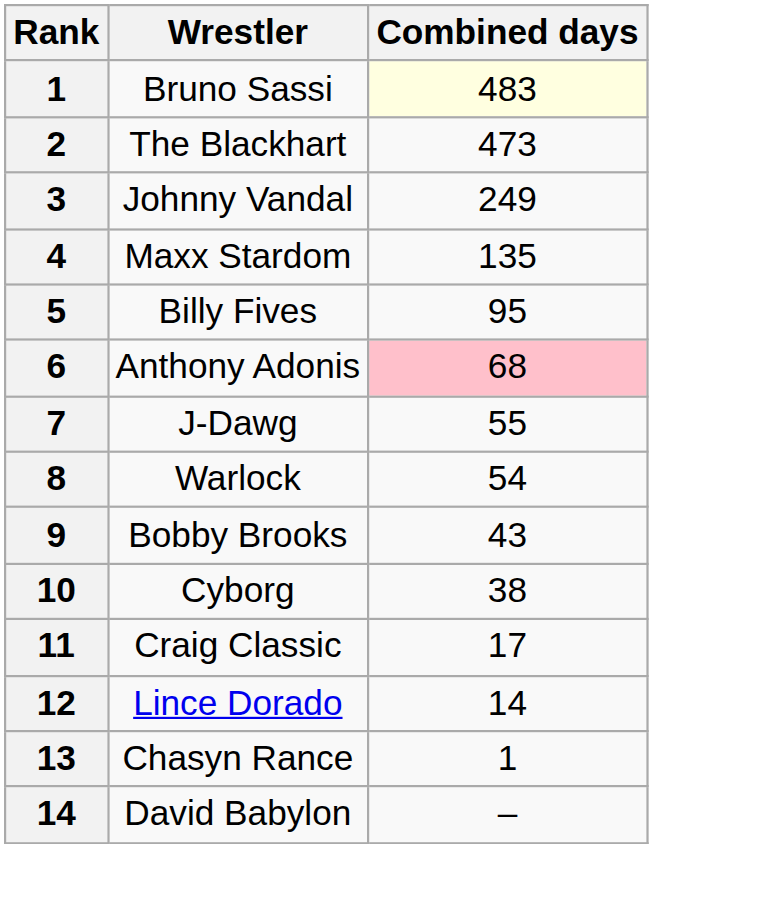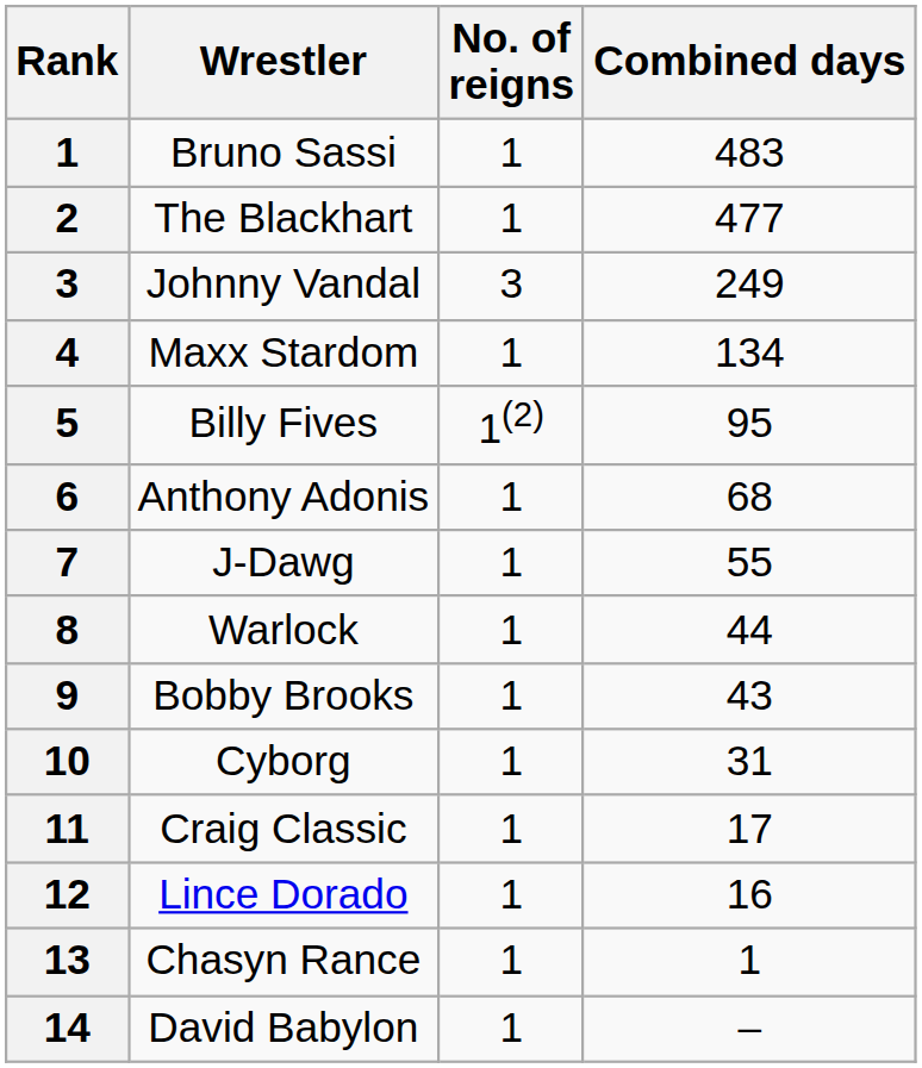 <table class="wikitable sortable" style="text-align: center">
 <tr>
 <th>Rank</th>
 <th>Wrestler</th>
+<th>No. of<br>reigns</th>
 <th>Combined days</th>
 </tr>
 <tr>
 <th>1</th>
 <td>Bruno Sassi</td>
-<td style="background: lightyellow;">483</td>
+<td>1</td>
+<td>483</td>
 </tr>
 <tr>
 <th>2</th>
 <td>The Blackhart</td>
-<td>473</td>
+<td>1</td>
+<td>477</td>
 </tr>
 <tr>
 <th>3</th>
 <td>Johnny Vandal</td>
+<td>3</td>
 <td>249</td>
 </tr>
 <tr>
 <th>4</th>
 <td>Maxx Stardom</td>
-<td>135</td>
+<td>1</td>
+<td>134</td>
 </tr>
 <tr>
 <th>5</th>
 <td>Billy Fives</td>
+<td>1<sup>(2)</sup></td>
 <td>95</td>
 </tr>
 <tr>
 <th>6</th>
 <td>Anthony Adonis</td>
-<td style="background: pink;">68</td>
+<td>1</td>
+<td>68</td>
 </tr>
 <tr>
 <th>7</th>
 <td>J-Dawg</td>
+<td>1</td>
 <td>55</td>
 </tr>
 <tr>
 <th>8</th>
 <td>Warlock</td>
-<td>54</td>
+<td>1</td>
+<td>44</td>
 </tr>
 <tr>
 <th>9</th>
 <td>Bobby Brooks</td>
+<td>1</td>
 <td>43</td>
 </tr>
 <tr>
 <th>10</th>
 <td>Cyborg</td>
-<td>38</td>
+<td>1</td>
+<td>31</td>
 </tr>
 <tr>
 <th>11</th>
 <td>Craig Classic</td>
+<td>1</td>
 <td>17</td>
 </tr>
 <tr>
 <th>12</th>
 <td><a href='#'>Lince Dorado</a></td>
-<td>14</td>
+<td>1</td>
+<td>16</td>
 </tr>
 <tr>
 <th>13</th>
 <td>Chasyn Rance</td>
 <td>1</td>
+<td>1</td>
 </tr>
 <tr>
 <th>14</th>
 <td>David Babylon</td>
+<td>1</td>
 <td>–</td>
 </tr>
 </table>
